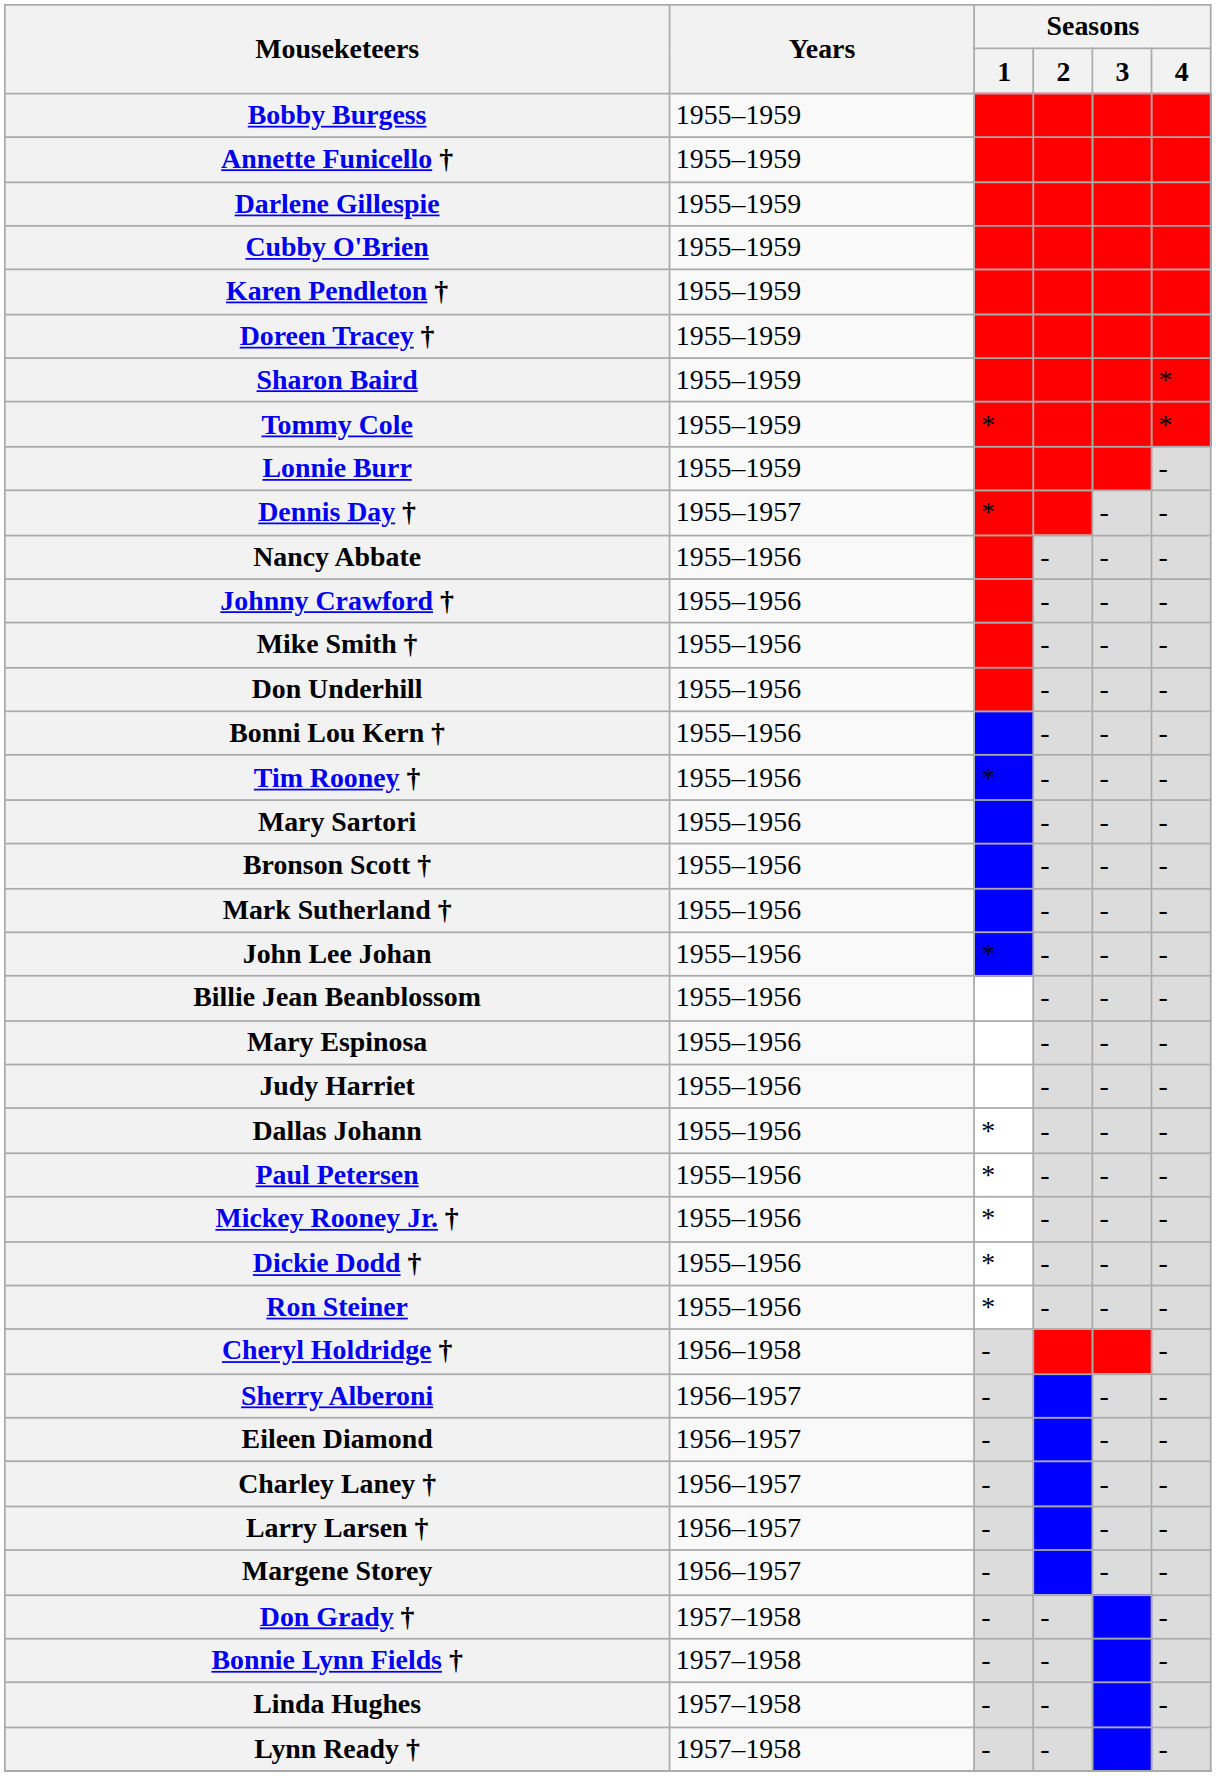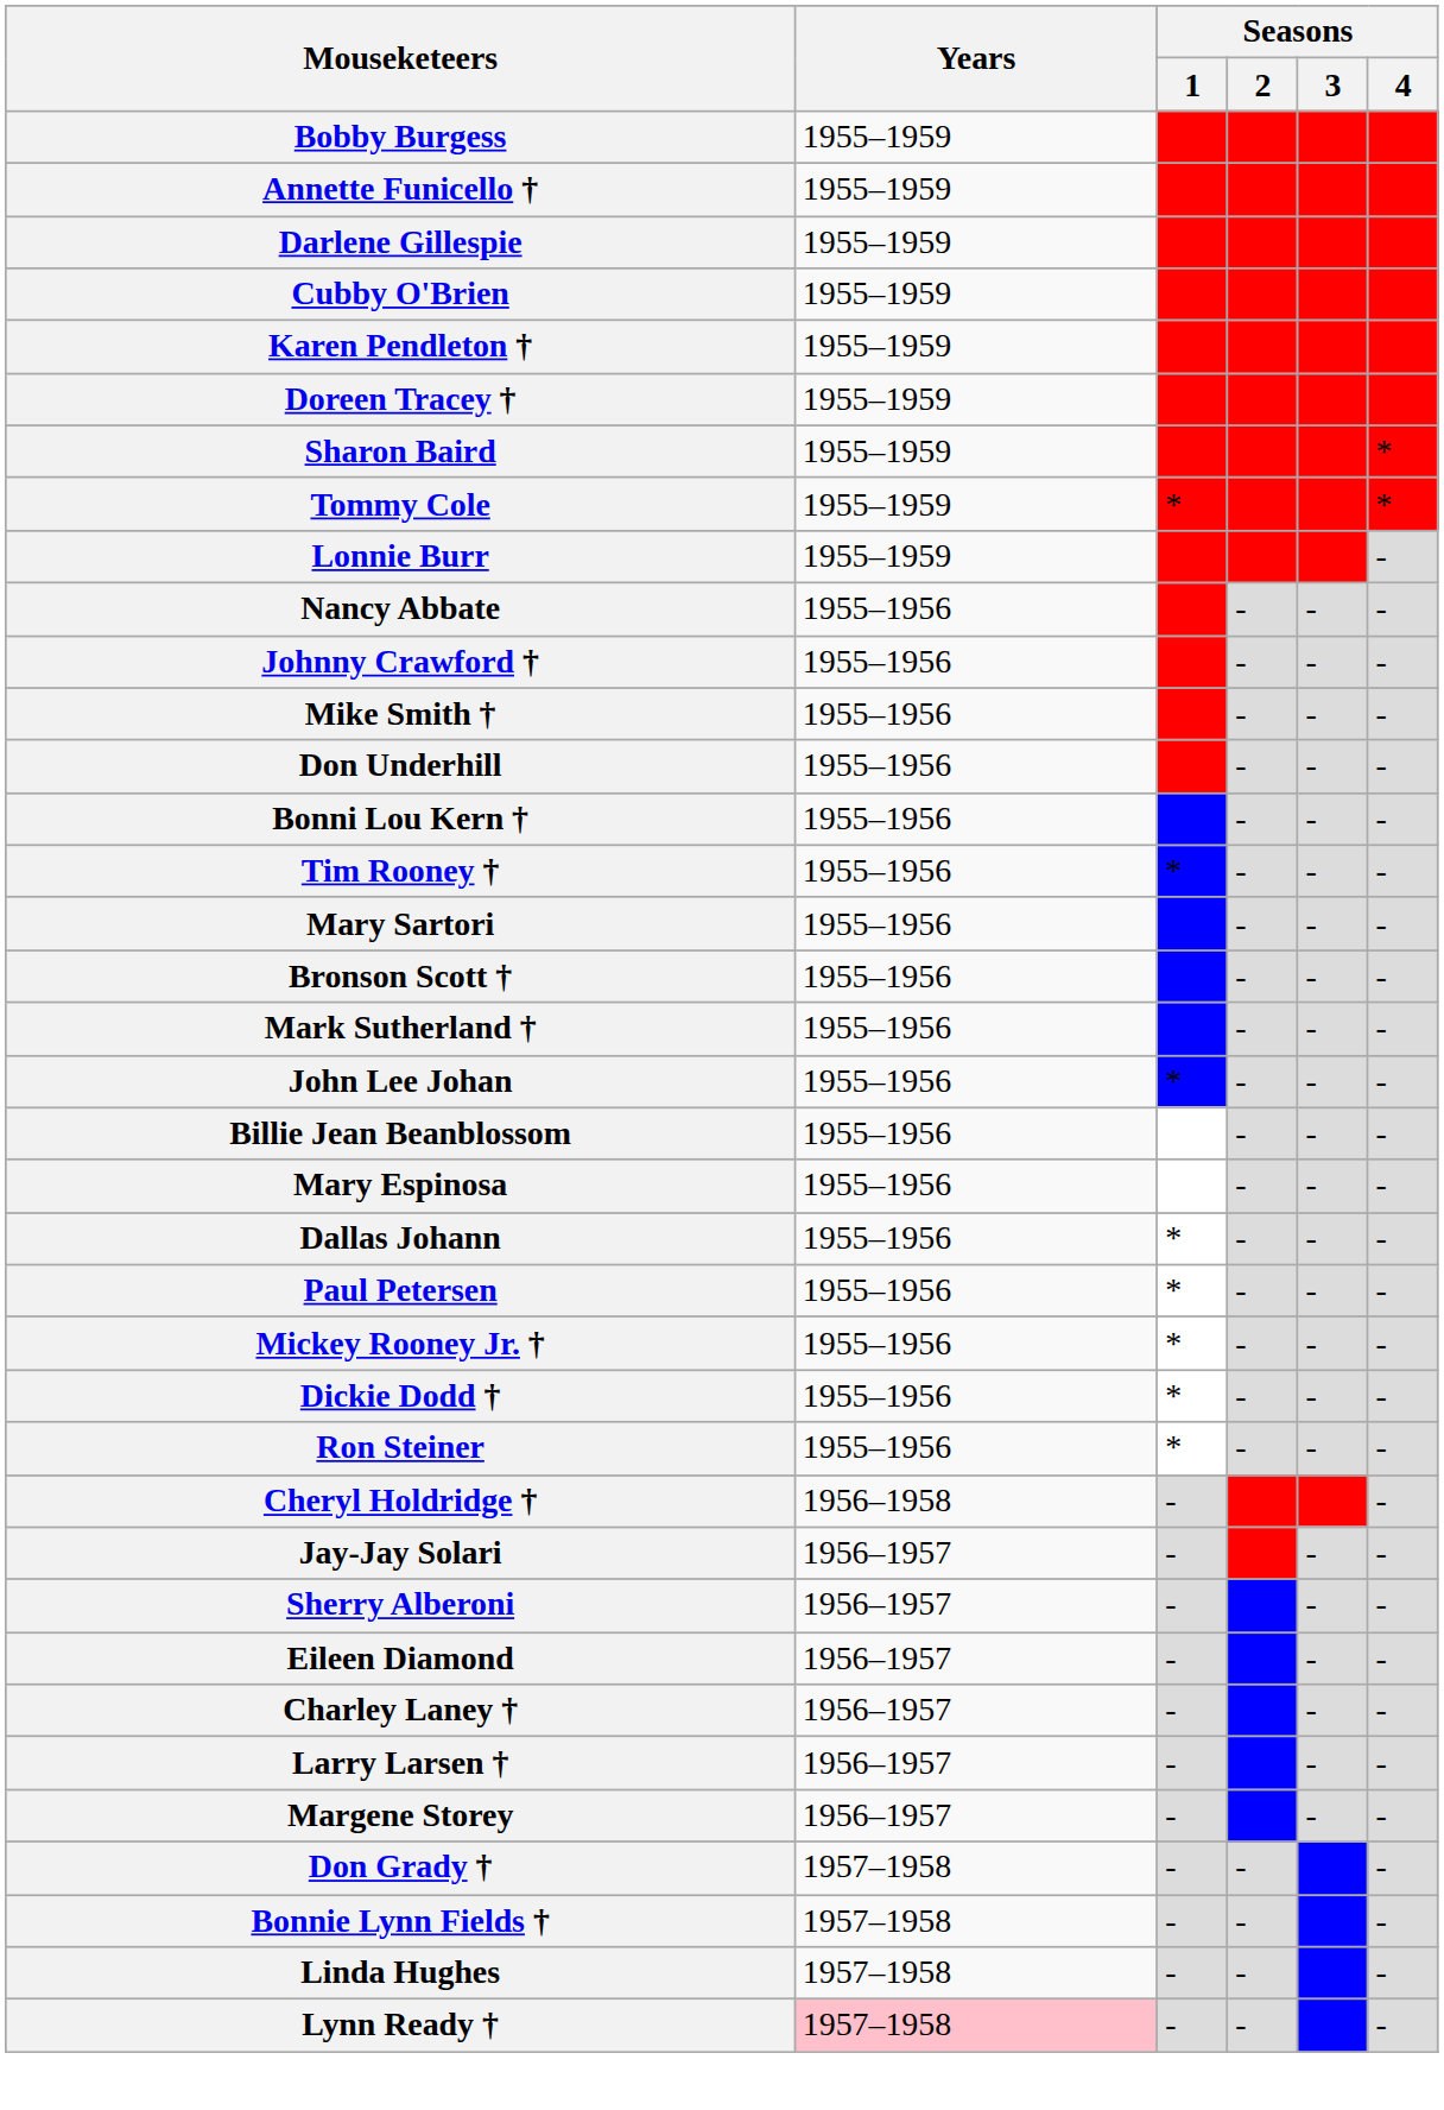 <table class="wikitable" style="width: 35%">
 <tr>
 <th rowspan=2>Mouseketeers</th>
 <th rowspan=2>Years</th>
 <th colspan=4>Seasons</th>
 </tr>
 <tr>
 <th>1</th>
 <th>2</th>
 <th>3</th>
 <th>4</th>
 </tr>
 <tr>
 <th><a href='#'>Bobby Burgess</a></th>
 <td>1955–1959</td>
 <td bgcolor="Red"></td>
 <td bgcolor="Red"></td>
 <td bgcolor="Red"></td>
 <td bgcolor="Red"></td>
 </tr>
 <tr>
 <th><a href='#'>Annette Funicello</a> †</th>
 <td>1955–1959</td>
 <td bgcolor="Red"></td>
 <td bgcolor="Red"></td>
 <td bgcolor="Red"></td>
 <td bgcolor="Red"></td>
 </tr>
 <tr>
 <th><a href='#'>Darlene Gillespie</a></th>
 <td>1955–1959</td>
 <td bgcolor="Red"></td>
 <td bgcolor="Red"></td>
 <td bgcolor="Red"></td>
 <td bgcolor="Red"></td>
 </tr>
 <tr>
 <th><a href='#'>Cubby O'Brien</a></th>
 <td>1955–1959</td>
 <td bgcolor="Red"></td>
 <td bgcolor="Red"></td>
 <td bgcolor="Red"></td>
 <td bgcolor="Red"></td>
 </tr>
 <tr>
 <th><a href='#'>Karen Pendleton</a> †</th>
 <td>1955–1959</td>
 <td bgcolor="Red"></td>
 <td bgcolor="Red"></td>
 <td bgcolor="Red"></td>
 <td bgcolor="Red"></td>
 </tr>
 <tr>
 <th><a href='#'>Doreen Tracey</a> †</th>
 <td>1955–1959</td>
 <td bgcolor="Red"></td>
 <td bgcolor="Red"></td>
 <td bgcolor="Red"></td>
 <td bgcolor="Red"></td>
 </tr>
 <tr>
 <th><a href='#'>Sharon Baird</a></th>
 <td>1955–1959</td>
 <td bgcolor="Red"></td>
 <td bgcolor="Red"></td>
 <td bgcolor="Red"></td>
 <td bgcolor="Red">*</td>
 </tr>
 <tr>
 <th><a href='#'>Tommy Cole</a></th>
 <td>1955–1959</td>
 <td bgcolor="Red">*</td>
 <td bgcolor="Red"></td>
 <td bgcolor="Red"></td>
 <td bgcolor="Red">*</td>
 </tr>
 <tr>
 <th><a href='#'>Lonnie Burr</a></th>
 <td>1955–1959</td>
 <td bgcolor="Red"></td>
 <td bgcolor="Red"></td>
 <td bgcolor="Red"></td>
-<td bgcolor="Gainsboro">-</td>
-</tr>
-<tr>
-<th><a href='#'>Dennis Day</a> †</th>
-<td>1955–1957</td>
-<td bgcolor="Red">*</td>
-<td bgcolor="Red"></td>
-<td bgcolor="Gainsboro">-</td>
 <td bgcolor="Gainsboro">-</td>
 </tr>
 <tr>
 <th>Nancy Abbate</th>
 <td>1955–1956</td>
 <td bgcolor="Red"></td>
 <td bgcolor="Gainsboro">-</td>
 <td bgcolor="Gainsboro">-</td>
 <td bgcolor="Gainsboro">-</td>
 </tr>
 <tr>
 <th><a href='#'>Johnny Crawford</a> †</th>
 <td>1955–1956</td>
 <td bgcolor="Red"></td>
 <td bgcolor="Gainsboro">-</td>
 <td bgcolor="Gainsboro">-</td>
 <td bgcolor="Gainsboro">-</td>
 </tr>
 <tr>
 <th>Mike Smith †</th>
 <td>1955–1956</td>
 <td bgcolor="Red"></td>
 <td bgcolor="Gainsboro">-</td>
 <td bgcolor="Gainsboro">-</td>
 <td bgcolor="Gainsboro">-</td>
 </tr>
 <tr>
 <th>Don Underhill</th>
 <td>1955–1956</td>
 <td bgcolor="Red"></td>
 <td bgcolor="Gainsboro">-</td>
 <td bgcolor="Gainsboro">-</td>
 <td bgcolor="Gainsboro">-</td>
 </tr>
 <tr>
 <th>Bonni Lou Kern †</th>
 <td>1955–1956</td>
 <td bgcolor="Blue"></td>
 <td bgcolor="Gainsboro">-</td>
 <td bgcolor="Gainsboro">-</td>
 <td bgcolor="Gainsboro">-</td>
 </tr>
 <tr>
 <th><a href='#'>Tim Rooney</a> †</th>
 <td>1955–1956</td>
 <td bgcolor="Blue">*</td>
 <td bgcolor="Gainsboro">-</td>
 <td bgcolor="Gainsboro">-</td>
 <td bgcolor="Gainsboro">-</td>
 </tr>
 <tr>
 <th>Mary Sartori</th>
 <td>1955–1956</td>
 <td bgcolor="Blue"></td>
 <td bgcolor="Gainsboro">-</td>
 <td bgcolor="Gainsboro">-</td>
 <td bgcolor="Gainsboro">-</td>
 </tr>
 <tr>
 <th>Bronson Scott †</th>
 <td>1955–1956</td>
 <td bgcolor="Blue"></td>
 <td bgcolor="Gainsboro">-</td>
 <td bgcolor="Gainsboro">-</td>
 <td bgcolor="Gainsboro">-</td>
 </tr>
 <tr>
 <th>Mark Sutherland †</th>
 <td>1955–1956</td>
 <td bgcolor="Blue"></td>
 <td bgcolor="Gainsboro">-</td>
 <td bgcolor="Gainsboro">-</td>
 <td bgcolor="Gainsboro">-</td>
 </tr>
 <tr>
 <th>John Lee Johan</th>
 <td>1955–1956</td>
 <td bgcolor="Blue">*</td>
 <td bgcolor="Gainsboro">-</td>
 <td bgcolor="Gainsboro">-</td>
 <td bgcolor="Gainsboro">-</td>
 </tr>
 <tr>
 <th>Billie Jean Beanblossom</th>
 <td>1955–1956</td>
 <td bgcolor="White"></td>
 <td bgcolor="Gainsboro">-</td>
 <td bgcolor="Gainsboro">-</td>
 <td bgcolor="Gainsboro">-</td>
 </tr>
 <tr>
 <th>Mary Espinosa</th>
 <td>1955–1956</td>
 <td bgcolor="White"></td>
 <td bgcolor="Gainsboro">-</td>
 <td bgcolor="Gainsboro">-</td>
 <td bgcolor="Gainsboro">-</td>
 </tr>
 <tr>
-<th>Judy Harriet</th>
-<td>1955–1956</td>
-<td bgcolor="White"></td>
-<td bgcolor="Gainsboro">-</td>
-<td bgcolor="Gainsboro">-</td>
-<td bgcolor="Gainsboro">-</td>
-</tr>
-<tr>
 <th>Dallas Johann</th>
 <td>1955–1956</td>
 <td bgcolor="White">*</td>
 <td bgcolor="Gainsboro">-</td>
 <td bgcolor="Gainsboro">-</td>
 <td bgcolor="Gainsboro">-</td>
 </tr>
 <tr>
 <th><a href='#'>Paul Petersen</a></th>
 <td>1955–1956</td>
 <td bgcolor="White">*</td>
 <td bgcolor="Gainsboro">-</td>
 <td bgcolor="Gainsboro">-</td>
 <td bgcolor="Gainsboro">-</td>
 </tr>
 <tr>
 <th><a href='#'>Mickey Rooney Jr.</a> †</th>
 <td>1955–1956</td>
 <td bgcolor="White">*</td>
 <td bgcolor="Gainsboro">-</td>
 <td bgcolor="Gainsboro">-</td>
 <td bgcolor="Gainsboro">-</td>
 </tr>
 <tr>
 <th><a href='#'>Dickie Dodd</a> †</th>
 <td>1955–1956</td>
 <td bgcolor="White">*</td>
 <td bgcolor="Gainsboro">-</td>
 <td bgcolor="Gainsboro">-</td>
 <td bgcolor="Gainsboro">-</td>
 </tr>
 <tr>
 <th><a href='#'>Ron Steiner</a></th>
 <td>1955–1956</td>
 <td bgcolor="White">*</td>
 <td bgcolor="Gainsboro">-</td>
 <td bgcolor="Gainsboro">-</td>
 <td bgcolor="Gainsboro">-</td>
 </tr>
 <tr>
 <th><a href='#'>Cheryl Holdridge</a> †</th>
 <td>1956–1958</td>
 <td bgcolor="Gainsboro">-</td>
 <td bgcolor="Red "></td>
 <td bgcolor="Red"></td>
+<td bgcolor="Gainsboro">-</td>
+</tr>
+<tr>
+<th>Jay-Jay Solari</th>
+<td>1956–1957</td>
+<td bgcolor="Gainsboro">-</td>
+<td bgcolor="Red"></td>
+<td bgcolor="Gainsboro">-</td>
 <td bgcolor="Gainsboro">-</td>
 </tr>
 <tr>
 <th><a href='#'>Sherry Alberoni</a></th>
 <td>1956–1957</td>
 <td bgcolor="Gainsboro">-</td>
 <td bgcolor="Blue"></td>
 <td bgcolor="Gainsboro">-</td>
 <td bgcolor="Gainsboro">-</td>
 </tr>
 <tr>
 <th>Eileen Diamond</th>
 <td>1956–1957</td>
 <td bgcolor="Gainsboro">-</td>
 <td bgcolor="Blue"></td>
 <td bgcolor="Gainsboro">-</td>
 <td bgcolor="Gainsboro">-</td>
 </tr>
 <tr>
 <th>Charley Laney †</th>
 <td>1956–1957</td>
 <td bgcolor="Gainsboro">-</td>
 <td bgcolor="Blue"></td>
 <td bgcolor="Gainsboro">-</td>
 <td bgcolor="Gainsboro">-</td>
 </tr>
 <tr>
 <th>Larry Larsen †</th>
 <td>1956–1957</td>
 <td bgcolor="Gainsboro">-</td>
 <td bgcolor="Blue"></td>
 <td bgcolor="Gainsboro">-</td>
 <td bgcolor="Gainsboro">-</td>
 </tr>
 <tr>
 <th>Margene Storey</th>
 <td>1956–1957</td>
 <td bgcolor="Gainsboro">-</td>
 <td bgcolor="Blue"></td>
 <td bgcolor="Gainsboro">-</td>
 <td bgcolor="Gainsboro">-</td>
 </tr>
 <tr>
 <th><a href='#'>Don Grady</a> †</th>
 <td>1957–1958</td>
 <td bgcolor="Gainsboro">-</td>
 <td bgcolor="Gainsboro">-</td>
 <td bgcolor="Blue"></td>
 <td bgcolor="Gainsboro">-</td>
 </tr>
 <tr>
 <th><a href='#'>Bonnie Lynn Fields</a> †</th>
 <td>1957–1958</td>
 <td bgcolor="Gainsboro">-</td>
 <td bgcolor="Gainsboro">-</td>
 <td bgcolor="Blue"></td>
 <td bgcolor="Gainsboro">-</td>
 </tr>
 <tr>
 <th>Linda Hughes</th>
 <td>1957–1958</td>
 <td bgcolor="Gainsboro">-</td>
 <td bgcolor="Gainsboro">-</td>
 <td bgcolor="Blue"></td>
 <td bgcolor="Gainsboro">-</td>
 </tr>
 <tr>
 <th>Lynn Ready †</th>
-<td>1957–1958</td>
+<td style="background: pink;">1957–1958</td>
 <td bgcolor="Gainsboro">-</td>
 <td bgcolor="Gainsboro">-</td>
 <td bgcolor="Blue"></td>
 <td bgcolor="Gainsboro">-</td>
 </tr>
 <tr>
 </tr>
 </table>
